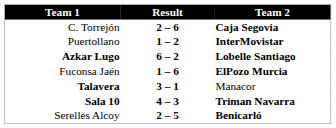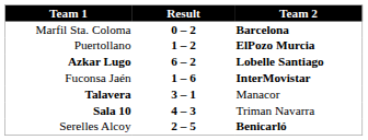 <table cellspacing="0" style="background: #ffffff; border: 1px #aaa solid; border-collapse: collapse; font-size: 95%;" width=50%>
 <tr bgcolor=#000000 style="color:white;">
 <th width=27%>Team 1</th>
 <th width=22%>Result</th>
 <th width=27%>Team 2</th>
 </tr>
 <tr>
-<td align=right>C. Torrejón</td>
-<td align=center><strong>2 – 6</strong></td>
-<td><strong>Caja Segovia</strong></td>
+<td align=right>Marfil Sta. Coloma</td>
+<td align=center><strong>0 – 2</strong></td>
+<td><strong>Barcelona</strong></td>
 </tr>
 <tr>
 <td align=right>Puertollano</td>
 <td align=center><strong>1 – 2</strong></td>
-<td><strong>InterMovistar</strong></td>
+<td><strong>ElPozo Murcia</strong></td>
 </tr>
 <tr>
 <td align=right><strong>Azkar Lugo</strong></td>
 <td align=center><strong>6 – 2</strong></td>
 <td><strong>Lobelle Santiago</strong></td>
 </tr>
 <tr>
 <td align=right>Fuconsa Jaén</td>
 <td align=center><strong>1 – 6</strong></td>
-<td><strong>ElPozo Murcia</strong></td>
+<td><strong>InterMovistar</strong></td>
 </tr>
 <tr>
 <td align=right><strong>Talavera</strong></td>
 <td align=center><strong>3 – 1</strong></td>
 <td>Manacor</td>
 </tr>
 <tr>
 <td align=right><strong>Sala 10</strong></td>
 <td align=center><strong>4 – 3</strong></td>
-<td><strong>Triman Navarra</strong></td>
+<td>Triman Navarra</td>
 </tr>
 <tr>
 <td align=right>Serelles Alcoy</td>
 <td align=center><strong>2 – 5</strong></td>
 <td><strong>Benicarló</strong></td>
 </tr>
 </table>
